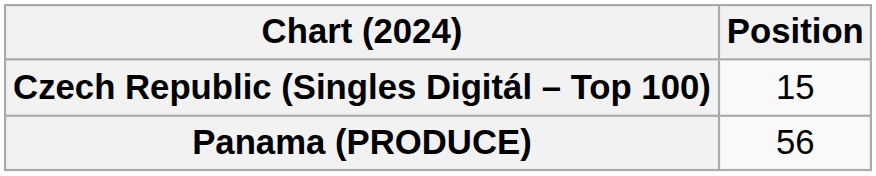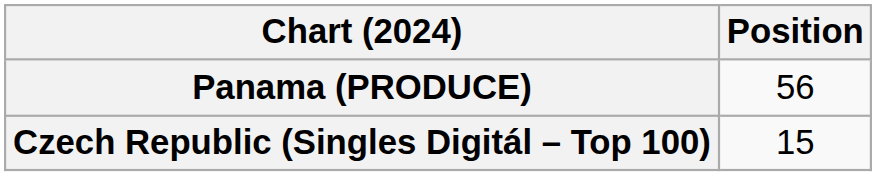 <table class="wikitable plainrowheaders" style="text-align:center">
 <tr>
 <th scope="col">Chart (2024)</th>
 <th scope="col">Position</th>
 </tr>
 <tr>
+<th scope="row">Panama (PRODUCE)</th>
+<td>56</td>
+</tr>
+<tr>
 <th scope="row">Czech Republic (Singles Digitál – Top 100)</th>
 <td>15</td>
 </tr>
-<tr>
-<th scope="row">Panama (PRODUCE)</th>
-<td>56</td>
-</tr>
 </table>
